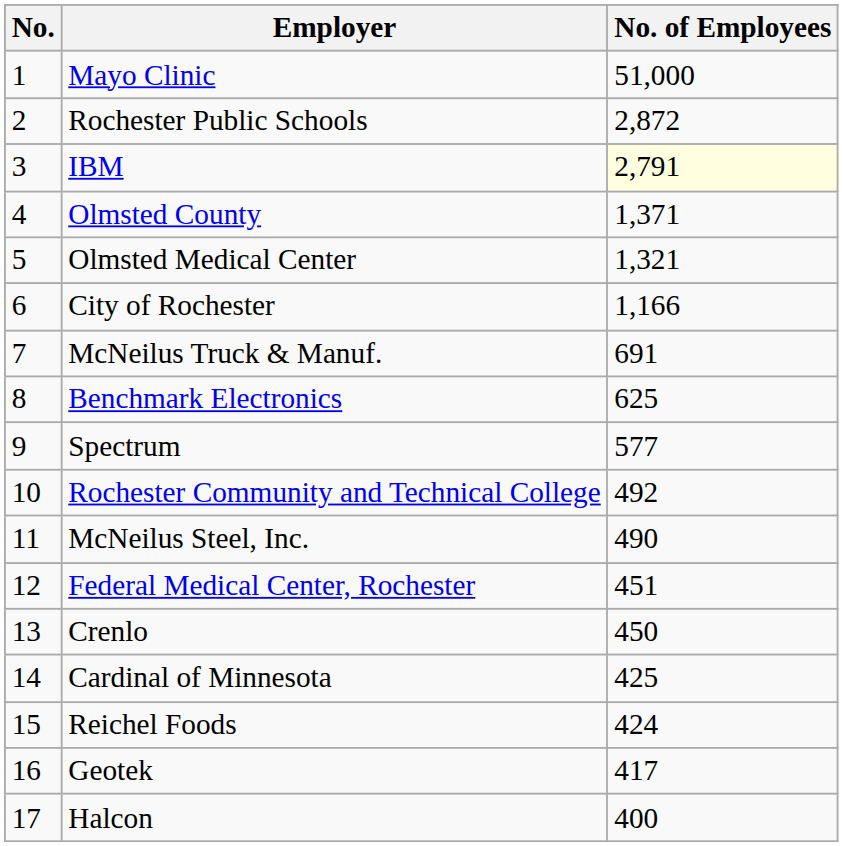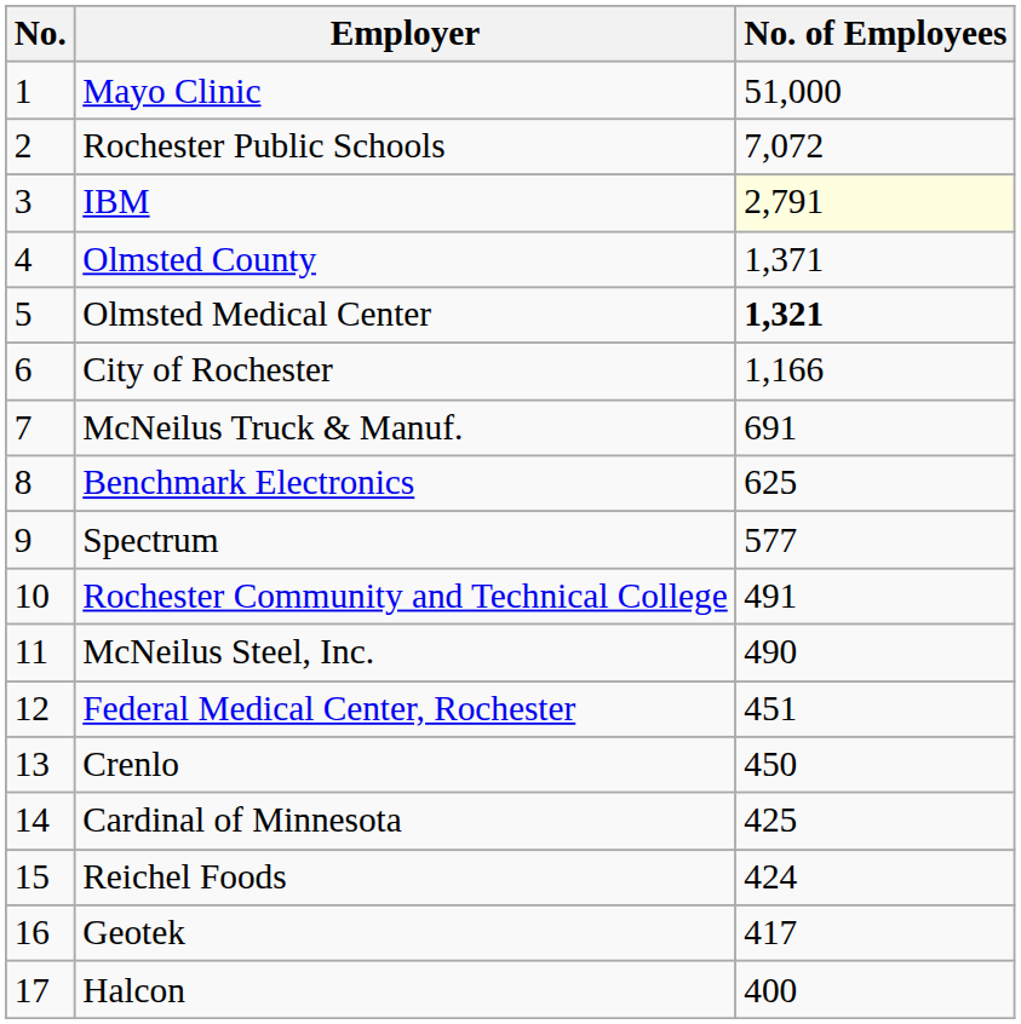 <table class="wikitable">
 <tr>
 <th>No.</th>
 <th>Employer</th>
 <th>No. of Employees</th>
 </tr>
 <tr>
 <td>1</td>
 <td><a href='#'>Mayo Clinic</a></td>
 <td>51,000</td>
 </tr>
 <tr>
 <td>2</td>
 <td>Rochester Public Schools</td>
-<td>2,872</td>
+<td>7,072</td>
 </tr>
 <tr>
 <td>3</td>
 <td><a href='#'>IBM</a></td>
 <td style="background: lightyellow;">2,791</td>
 </tr>
 <tr>
 <td>4</td>
 <td><a href='#'>Olmsted County</a></td>
 <td>1,371</td>
 </tr>
 <tr>
 <td>5</td>
 <td>Olmsted Medical Center</td>
-<td>1,321</td>
+<td><strong>1,321</strong></td>
 </tr>
 <tr>
 <td>6</td>
 <td>City of Rochester</td>
 <td>1,166</td>
 </tr>
 <tr>
 <td>7</td>
 <td>McNeilus Truck & Manuf.</td>
 <td>691</td>
 </tr>
 <tr>
 <td>8</td>
 <td><a href='#'>Benchmark Electronics</a></td>
 <td>625</td>
 </tr>
 <tr>
 <td>9</td>
 <td>Spectrum</td>
 <td>577</td>
 </tr>
 <tr>
 <td>10</td>
 <td><a href='#'>Rochester Community and Technical College</a></td>
-<td>492</td>
+<td>491</td>
 </tr>
 <tr>
 <td>11</td>
 <td>McNeilus Steel, Inc.</td>
 <td>490</td>
 </tr>
 <tr>
 <td>12</td>
 <td><a href='#'>Federal Medical Center, Rochester</a></td>
 <td>451</td>
 </tr>
 <tr>
 <td>13</td>
 <td>Crenlo</td>
 <td>450</td>
 </tr>
 <tr>
 <td>14</td>
 <td>Cardinal of Minnesota</td>
 <td>425</td>
 </tr>
 <tr>
 <td>15</td>
 <td>Reichel Foods</td>
 <td>424</td>
 </tr>
 <tr>
 <td>16</td>
 <td>Geotek</td>
 <td>417</td>
 </tr>
 <tr>
 <td>17</td>
 <td>Halcon</td>
 <td>400</td>
 </tr>
 </table>
